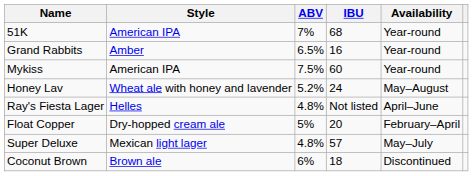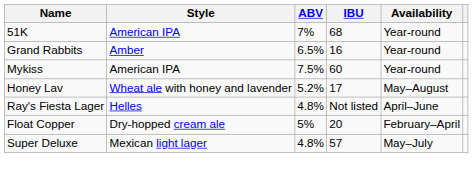 <table class="wikitable sortable">
 <tr>
 <th>Name</th>
 <th>Style</th>
 <th><a href='#'>ABV</a></th>
 <th><a href='#'>IBU</a></th>
 <th>Availability</th>
 <th class="unsortable"></th>
 </tr>
 <tr>
 <td>51K</td>
 <td><a href='#'>American IPA</a></td>
 <td>7%</td>
 <td>68</td>
 <td>Year-round</td>
 <td></td>
 </tr>
 <tr>
 <td>Grand Rabbits</td>
 <td><a href='#'>Amber</a></td>
 <td>6.5%</td>
 <td>16</td>
 <td>Year-round</td>
 <td></td>
 </tr>
 <tr>
 <td>Mykiss</td>
 <td>American IPA</td>
 <td>7.5%</td>
 <td>60</td>
 <td>Year-round</td>
 <td></td>
 </tr>
 <tr>
 <td>Honey Lav</td>
 <td><a href='#'>Wheat ale</a> with honey and lavender</td>
 <td>5.2%</td>
-<td>24</td>
+<td>17</td>
 <td>May–August</td>
 <td></td>
 </tr>
 <tr>
 <td>Ray's Fiesta Lager</td>
 <td><a href='#'>Helles</a></td>
 <td>4.8%</td>
 <td>Not listed</td>
 <td>April–June</td>
 <td></td>
 </tr>
 <tr>
 <td>Float Copper</td>
 <td>Dry-hopped <a href='#'>cream ale</a></td>
 <td>5%</td>
 <td>20</td>
 <td>February–April</td>
 <td></td>
 </tr>
 <tr>
 <td>Super Deluxe</td>
 <td>Mexican <a href='#'>light lager</a></td>
 <td>4.8%</td>
 <td>57</td>
 <td>May–July</td>
 <td></td>
 </tr>
-<tr>
-<td>Coconut Brown</td>
-<td><a href='#'>Brown ale</a></td>
-<td>6%</td>
-<td>18</td>
-<td>Discontinued</td>
-<td></td>
-</tr>
 </table>
